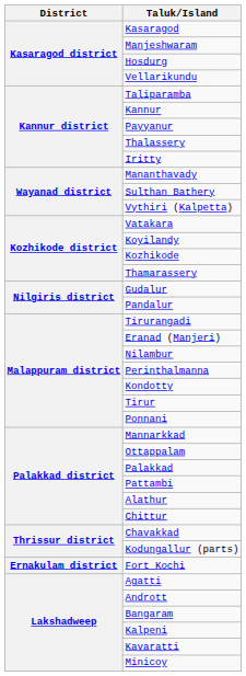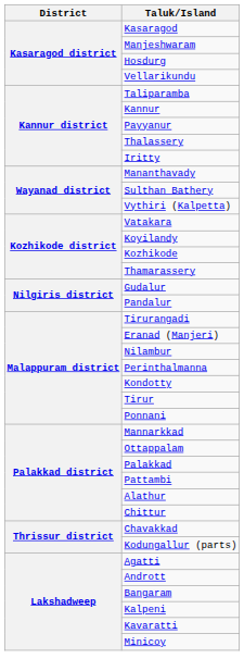 <table class="wikitable sortable" border="1">
 <tr>
 <th>District</th>
 <th>Taluk/Island</th>
 </tr>
 <tr>
 <th rowspan="4"><a href='#'>Kasaragod district</a></th>
 <td><a href='#'>Kasaragod</a></td>
 </tr>
 <tr>
 <td><a href='#'>Manjeshwaram</a></td>
 </tr>
 <tr>
 <td><a href='#'>Hosdurg</a></td>
 </tr>
 <tr>
 <td><a href='#'>Vellarikundu</a></td>
 </tr>
 <tr>
 <th rowspan="5"><a href='#'>Kannur district</a></th>
 <td><a href='#'>Taliparamba</a></td>
 </tr>
 <tr>
 <td><a href='#'>Kannur</a></td>
 </tr>
 <tr>
 <td><a href='#'>Payyanur</a></td>
 </tr>
 <tr>
 <td><a href='#'>Thalassery</a></td>
 </tr>
 <tr>
 <td><a href='#'>Iritty</a></td>
 </tr>
 <tr>
 <th rowspan="3"><a href='#'>Wayanad district</a></th>
 <td><a href='#'>Mananthavady</a></td>
 </tr>
 <tr>
 <td><a href='#'>Sulthan Bathery</a></td>
 </tr>
 <tr>
 <td><a href='#'>Vythiri</a> (<a href='#'>Kalpetta</a>)</td>
 </tr>
 <tr>
 <th rowspan="4"><a href='#'>Kozhikode district</a></th>
 <td><a href='#'>Vatakara</a></td>
 </tr>
 <tr>
 <td><a href='#'>Koyilandy</a></td>
 </tr>
 <tr>
 <td><a href='#'>Kozhikode</a></td>
 </tr>
 <tr>
 <td><a href='#'>Thamarassery</a></td>
 </tr>
 <tr>
 <th rowspan="2"><a href='#'>Nilgiris district</a></th>
 <td><a href='#'>Gudalur</a></td>
 </tr>
 <tr>
 <td><a href='#'>Pandalur</a></td>
 </tr>
 <tr>
 <th rowspan="7"><a href='#'>Malappuram district</a></th>
 <td><a href='#'>Tirurangadi</a></td>
 </tr>
 <tr>
 <td><a href='#'>Eranad</a> (<a href='#'>Manjeri</a>)</td>
 </tr>
 <tr>
 <td><a href='#'>Nilambur</a></td>
 </tr>
 <tr>
 <td><a href='#'>Perinthalmanna</a></td>
 </tr>
 <tr>
 <td><a href='#'>Kondotty</a></td>
 </tr>
 <tr>
 <td><a href='#'>Tirur</a></td>
 </tr>
 <tr>
 <td><a href='#'>Ponnani</a></td>
 </tr>
 <tr>
 <th rowspan="6"><a href='#'>Palakkad district</a></th>
 <td><a href='#'>Mannarkkad</a></td>
 </tr>
 <tr>
 <td><a href='#'>Ottappalam</a></td>
 </tr>
 <tr>
 <td><a href='#'>Palakkad</a></td>
 </tr>
 <tr>
 <td><a href='#'>Pattambi</a></td>
 </tr>
 <tr>
 <td><a href='#'>Alathur</a></td>
 </tr>
 <tr>
 <td><a href='#'>Chittur</a></td>
 </tr>
 <tr>
 <th rowspan="2"><a href='#'>Thrissur district</a></th>
 <td><a href='#'>Chavakkad</a></td>
 </tr>
 <tr>
 <td><a href='#'>Kodungallur</a> (parts)</td>
 </tr>
 <tr>
-<th><a href='#'>Ernakulam district</a></th>
-<td><a href='#'>Fort Kochi</a></td>
-</tr>
-<tr>
 <th rowspan="6"><a href='#'>Lakshadweep</a></th>
 <td><a href='#'>Agatti</a></td>
 </tr>
 <tr>
 <td><a href='#'>Andrott</a></td>
 </tr>
 <tr>
 <td><a href='#'>Bangaram</a></td>
 </tr>
 <tr>
 <td><a href='#'>Kalpeni</a></td>
 </tr>
 <tr>
 <td><a href='#'>Kavaratti</a></td>
 </tr>
 <tr>
 <td><a href='#'>Minicoy</a></td>
 </tr>
 </table>
